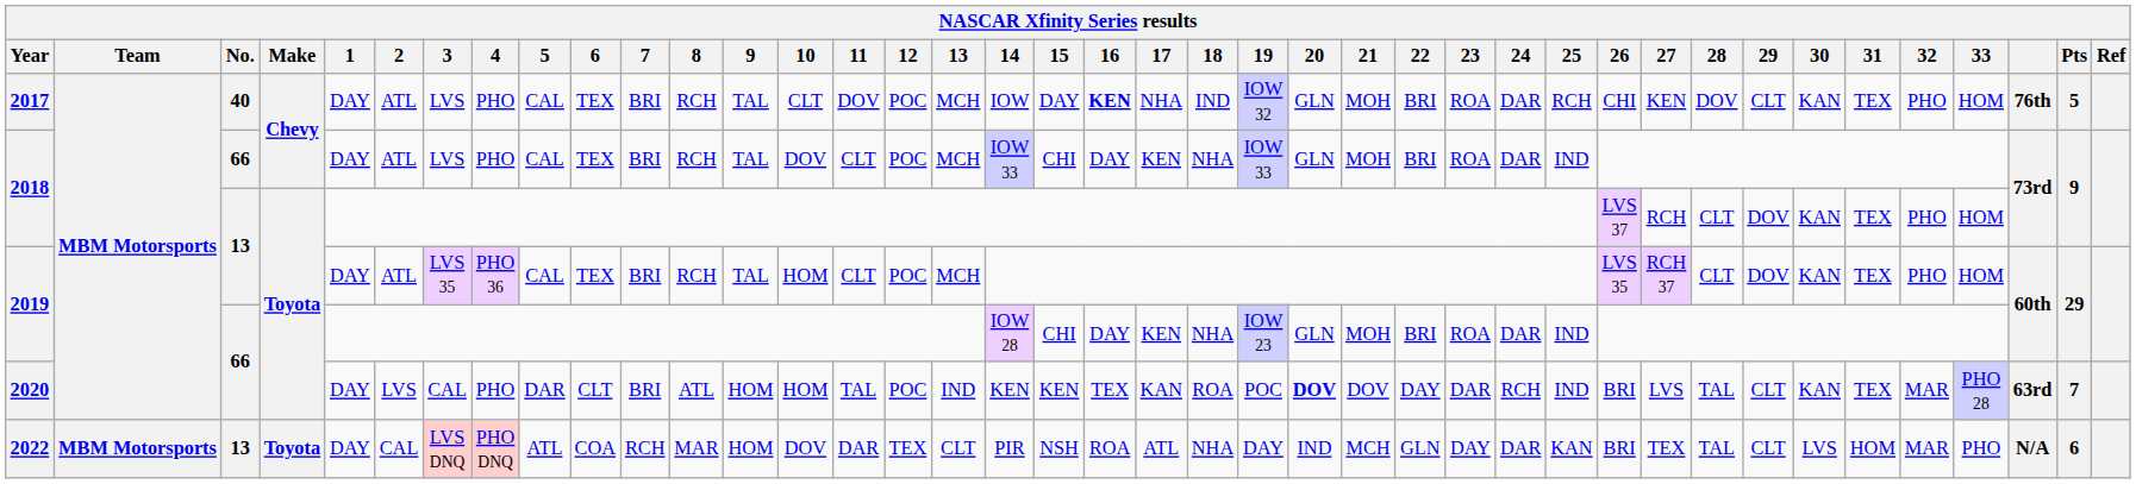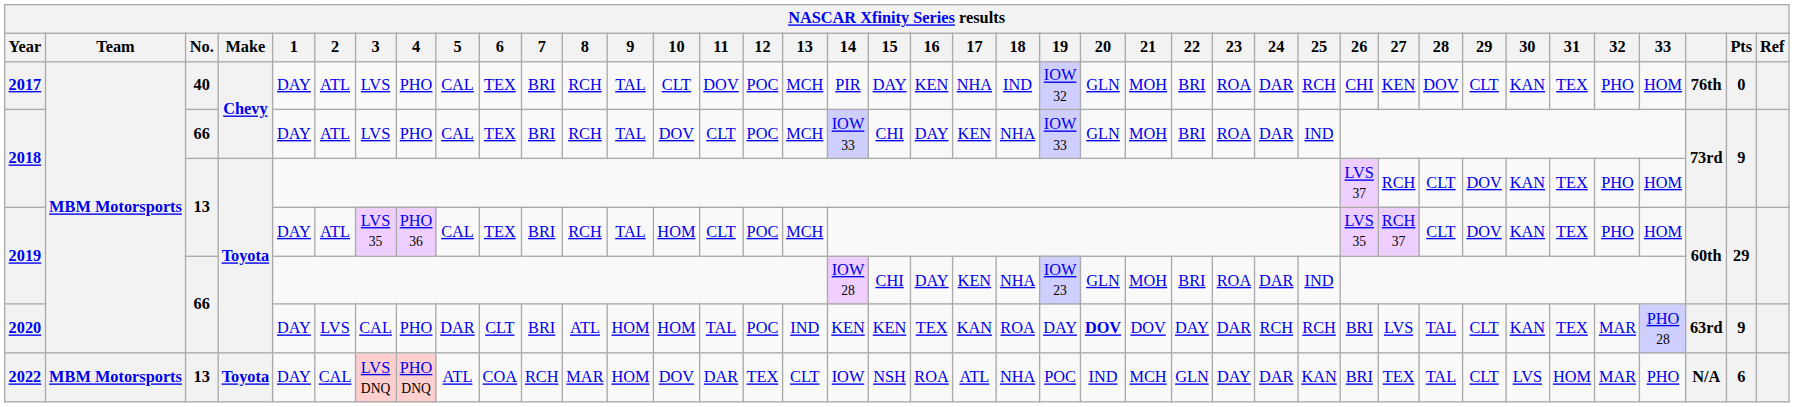 <table class="wikitable" style="text-align:center; font-size:75%">
 <tr>
 <th colspan=42><a href='#'>NASCAR Xfinity Series</a> results</th>
 </tr>
 <tr>
 <th>Year</th>
 <th>Team</th>
 <th>No.</th>
 <th>Make</th>
 <th>1</th>
 <th>2</th>
 <th>3</th>
 <th>4</th>
 <th>5</th>
 <th>6</th>
 <th>7</th>
 <th>8</th>
 <th>9</th>
 <th>10</th>
 <th>11</th>
 <th>12</th>
 <th>13</th>
 <th>14</th>
 <th>15</th>
 <th>16</th>
 <th>17</th>
 <th>18</th>
 <th>19</th>
 <th>20</th>
 <th>21</th>
 <th>22</th>
 <th>23</th>
 <th>24</th>
 <th>25</th>
 <th>26</th>
 <th>27</th>
 <th>28</th>
 <th>29</th>
 <th>30</th>
 <th>31</th>
 <th>32</th>
 <th>33</th>
 <th></th>
 <th>Pts</th>
 <th>Ref</th>
 </tr>
 <tr>
 <th><a href='#'>2017</a></th>
 <th rowspan=6><a href='#'>MBM Motorsports</a></th>
 <th>40</th>
 <th rowspan=2><a href='#'>Chevy</a></th>
 <td><a href='#'>DAY</a></td>
 <td><a href='#'>ATL</a></td>
 <td><a href='#'>LVS</a></td>
 <td><a href='#'>PHO</a></td>
 <td><a href='#'>CAL</a></td>
 <td><a href='#'>TEX</a></td>
 <td><a href='#'>BRI</a></td>
 <td><a href='#'>RCH</a></td>
 <td><a href='#'>TAL</a></td>
 <td><a href='#'>CLT</a></td>
 <td><a href='#'>DOV</a></td>
 <td><a href='#'>POC</a></td>
 <td><a href='#'>MCH</a></td>
-<td><a href='#'>IOW</a></td>
+<td><a href='#'>PIR</a></td>
 <td><a href='#'>DAY</a></td>
-<td><strong><a href='#'>KEN</a></strong></td>
+<td><a href='#'>KEN</a></td>
 <td><a href='#'>NHA</a></td>
 <td><a href='#'>IND</a></td>
 <td style="background:#CFCFFF;"><a href='#'>IOW</a><br><small>32</small></td>
 <td><a href='#'>GLN</a></td>
 <td><a href='#'>MOH</a></td>
 <td><a href='#'>BRI</a></td>
 <td><a href='#'>ROA</a></td>
 <td><a href='#'>DAR</a></td>
 <td><a href='#'>RCH</a></td>
 <td><a href='#'>CHI</a></td>
 <td><a href='#'>KEN</a></td>
 <td><a href='#'>DOV</a></td>
 <td><a href='#'>CLT</a></td>
 <td><a href='#'>KAN</a></td>
 <td><a href='#'>TEX</a></td>
 <td><a href='#'>PHO</a></td>
 <td><a href='#'>HOM</a></td>
 <th>76th</th>
-<th>5</th>
+<th>0</th>
 <th></th>
 </tr>
 <tr>
 <th rowspan=2><a href='#'>2018</a></th>
 <th>66</th>
 <td><a href='#'>DAY</a></td>
 <td><a href='#'>ATL</a></td>
 <td><a href='#'>LVS</a></td>
 <td><a href='#'>PHO</a></td>
 <td><a href='#'>CAL</a></td>
 <td><a href='#'>TEX</a></td>
 <td><a href='#'>BRI</a></td>
 <td><a href='#'>RCH</a></td>
 <td><a href='#'>TAL</a></td>
 <td><a href='#'>DOV</a></td>
 <td><a href='#'>CLT</a></td>
 <td><a href='#'>POC</a></td>
 <td><a href='#'>MCH</a></td>
 <td style="background:#CFCFFF;"><a href='#'>IOW</a><br><small>33</small></td>
 <td><a href='#'>CHI</a></td>
 <td><a href='#'>DAY</a></td>
 <td><a href='#'>KEN</a></td>
 <td><a href='#'>NHA</a></td>
 <td style="background:#CFCFFF;"><a href='#'>IOW</a><br><small>33</small></td>
 <td><a href='#'>GLN</a></td>
 <td><a href='#'>MOH</a></td>
 <td><a href='#'>BRI</a></td>
 <td><a href='#'>ROA</a></td>
 <td><a href='#'>DAR</a></td>
 <td><a href='#'>IND</a></td>
 <td colspan=8></td>
 <th rowspan=2>73rd</th>
 <th rowspan=2>9</th>
 <th rowspan=2></th>
 </tr>
 <tr>
 <th rowspan=2>13</th>
 <th rowspan=4><a href='#'>Toyota</a></th>
 <td colspan=25></td>
 <td style="background:#EFCFFF;"><a href='#'>LVS</a><br><small>37</small></td>
 <td><a href='#'>RCH</a></td>
 <td><a href='#'>CLT</a></td>
 <td><a href='#'>DOV</a></td>
 <td><a href='#'>KAN</a></td>
 <td><a href='#'>TEX</a></td>
 <td><a href='#'>PHO</a></td>
 <td><a href='#'>HOM</a></td>
 </tr>
 <tr>
 <th rowspan=2><a href='#'>2019</a></th>
 <td><a href='#'>DAY</a></td>
 <td><a href='#'>ATL</a></td>
 <td style="background:#EFCFFF;"><a href='#'>LVS</a><br><small>35</small></td>
 <td style="background:#EFCFFF;"><a href='#'>PHO</a><br><small>36</small></td>
 <td><a href='#'>CAL</a></td>
 <td><a href='#'>TEX</a></td>
 <td><a href='#'>BRI</a></td>
 <td><a href='#'>RCH</a></td>
 <td><a href='#'>TAL</a></td>
 <td><a href='#'>HOM</a></td>
 <td><a href='#'>CLT</a></td>
 <td><a href='#'>POC</a></td>
 <td><a href='#'>MCH</a></td>
 <td colspan=12></td>
 <td style="background:#EFCFFF;"><a href='#'>LVS</a><br><small>35</small></td>
 <td style="background:#EFCFFF;"><a href='#'>RCH</a><br><small>37</small></td>
 <td><a href='#'>CLT</a></td>
 <td><a href='#'>DOV</a></td>
 <td><a href='#'>KAN</a></td>
 <td><a href='#'>TEX</a></td>
 <td><a href='#'>PHO</a></td>
 <td><a href='#'>HOM</a></td>
 <th rowspan=2>60th</th>
 <th rowspan=2>29</th>
 <th rowspan=2></th>
 </tr>
 <tr>
 <th rowspan=2>66</th>
 <td colspan=13></td>
 <td style="background:#EFCFFF;"><a href='#'>IOW</a><br><small>28</small></td>
 <td><a href='#'>CHI</a></td>
 <td><a href='#'>DAY</a></td>
 <td><a href='#'>KEN</a></td>
 <td><a href='#'>NHA</a></td>
 <td style="background:#CFCFFF;"><a href='#'>IOW</a><br><small>23</small></td>
 <td><a href='#'>GLN</a></td>
 <td><a href='#'>MOH</a></td>
 <td><a href='#'>BRI</a></td>
 <td><a href='#'>ROA</a></td>
 <td><a href='#'>DAR</a></td>
 <td><a href='#'>IND</a></td>
 <td colspan=8></td>
 </tr>
 <tr>
 <th><a href='#'>2020</a></th>
 <td><a href='#'>DAY</a></td>
 <td><a href='#'>LVS</a></td>
 <td><a href='#'>CAL</a></td>
 <td><a href='#'>PHO</a></td>
 <td><a href='#'>DAR</a></td>
 <td><a href='#'>CLT</a></td>
 <td><a href='#'>BRI</a></td>
 <td><a href='#'>ATL</a></td>
 <td><a href='#'>HOM</a></td>
 <td><a href='#'>HOM</a></td>
 <td><a href='#'>TAL</a></td>
 <td><a href='#'>POC</a></td>
 <td><a href='#'>IND</a></td>
 <td><a href='#'>KEN</a></td>
 <td><a href='#'>KEN</a></td>
 <td><a href='#'>TEX</a></td>
 <td><a href='#'>KAN</a></td>
 <td><a href='#'>ROA</a></td>
-<td><a href='#'>POC</a></td>
+<td><a href='#'>DAY</a></td>
 <td><strong><a href='#'>DOV</a></strong></td>
 <td><a href='#'>DOV</a></td>
 <td><a href='#'>DAY</a></td>
 <td><a href='#'>DAR</a></td>
 <td><a href='#'>RCH</a></td>
-<td><a href='#'>IND</a></td>
+<td><a href='#'>RCH</a></td>
 <td><a href='#'>BRI</a></td>
 <td><a href='#'>LVS</a></td>
 <td><a href='#'>TAL</a></td>
 <td><a href='#'>CLT</a></td>
 <td><a href='#'>KAN</a></td>
 <td><a href='#'>TEX</a></td>
 <td><a href='#'>MAR</a></td>
 <td style="background:#CFCFFF;"><a href='#'>PHO</a><br><small>28</small></td>
 <th>63rd</th>
-<th>7</th>
+<th>9</th>
 <th></th>
 </tr>
 <tr>
 <th><a href='#'>2022</a></th>
 <th><a href='#'>MBM Motorsports</a></th>
 <th>13</th>
 <th><a href='#'>Toyota</a></th>
 <td><a href='#'>DAY</a></td>
 <td><a href='#'>CAL</a></td>
 <td style="background:#FFCFCF;"><a href='#'>LVS</a><br><small>DNQ</small></td>
 <td style="background:#FFCFCF;"><a href='#'>PHO</a><br><small>DNQ</small></td>
 <td><a href='#'>ATL</a></td>
 <td><a href='#'>COA</a></td>
 <td><a href='#'>RCH</a></td>
 <td><a href='#'>MAR</a></td>
 <td><a href='#'>HOM</a></td>
 <td><a href='#'>DOV</a></td>
 <td><a href='#'>DAR</a></td>
 <td><a href='#'>TEX</a></td>
 <td><a href='#'>CLT</a></td>
-<td><a href='#'>PIR</a></td>
+<td><a href='#'>IOW</a></td>
 <td><a href='#'>NSH</a></td>
 <td><a href='#'>ROA</a></td>
 <td><a href='#'>ATL</a></td>
 <td><a href='#'>NHA</a></td>
-<td><a href='#'>DAY</a></td>
+<td><a href='#'>POC</a></td>
 <td><a href='#'>IND</a></td>
 <td><a href='#'>MCH</a></td>
 <td><a href='#'>GLN</a></td>
 <td><a href='#'>DAY</a></td>
 <td><a href='#'>DAR</a></td>
 <td><a href='#'>KAN</a></td>
 <td><a href='#'>BRI</a></td>
 <td><a href='#'>TEX</a></td>
 <td><a href='#'>TAL</a></td>
 <td><a href='#'>CLT</a></td>
 <td><a href='#'>LVS</a></td>
 <td><a href='#'>HOM</a></td>
 <td><a href='#'>MAR</a></td>
 <td><a href='#'>PHO</a></td>
 <th>N/A</th>
 <th>6</th>
 <th></th>
 </tr>
 </table>
